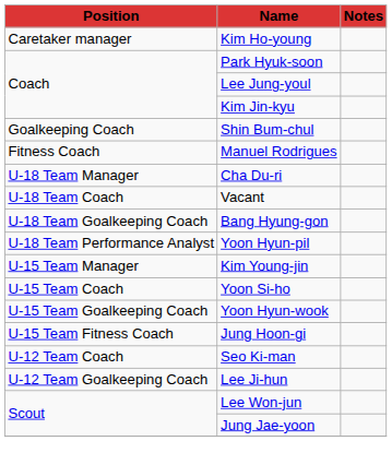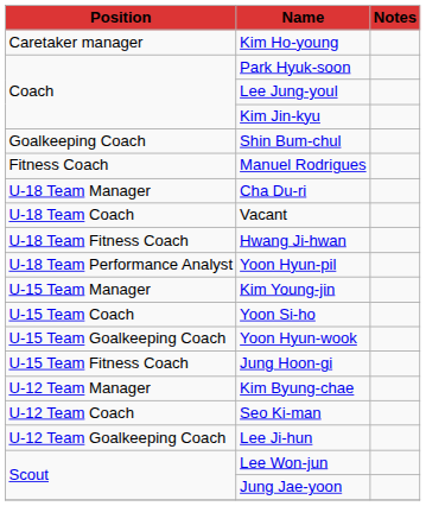 <table class="wikitable">
 <tr>
 <th style="color:#000000; background:#DC3535;">Position</th>
 <th style="color:#000000; background:#DC3535;">Name</th>
 <th style="color:#000000; background:#DC3535;">Notes</th>
 </tr>
 <tr>
 <td>Caretaker manager</td>
 <td> <a href='#'>Kim Ho-young</a></td>
 <td></td>
 </tr>
 <tr>
 <td rowspan="3">Coach</td>
 <td> <a href='#'>Park Hyuk-soon</a></td>
 <td></td>
 </tr>
 <tr>
 <td> <a href='#'>Lee Jung-youl</a></td>
 <td></td>
 </tr>
 <tr>
 <td> <a href='#'>Kim Jin-kyu</a></td>
 <td></td>
 </tr>
 <tr>
 <td>Goalkeeping Coach</td>
 <td> <a href='#'>Shin Bum-chul</a></td>
 <td></td>
 </tr>
 <tr>
 <td>Fitness Coach</td>
 <td> <a href='#'>Manuel Rodrigues</a></td>
 <td></td>
 </tr>
 <tr>
 <td><a href='#'>U-18 Team</a> Manager</td>
 <td> <a href='#'>Cha Du-ri</a></td>
 <td></td>
 </tr>
 <tr>
 <td><a href='#'>U-18 Team</a> Coach</td>
 <td>Vacant</td>
 <td></td>
 </tr>
 <tr>
-<td><a href='#'>U-18 Team</a> Goalkeeping Coach</td>
-<td> <a href='#'>Bang Hyung-gon</a></td>
+<td><a href='#'>U-18 Team</a> Fitness Coach</td>
+<td> <a href='#'>Hwang Ji-hwan</a></td>
 <td></td>
 </tr>
 <tr>
 <td><a href='#'>U-18 Team</a> Performance Analyst</td>
 <td> <a href='#'>Yoon Hyun-pil</a></td>
 <td></td>
 </tr>
 <tr>
 <td><a href='#'>U-15 Team</a> Manager</td>
 <td> <a href='#'>Kim Young-jin</a></td>
 <td></td>
 </tr>
 <tr>
 <td><a href='#'>U-15 Team</a> Coach</td>
 <td> <a href='#'>Yoon Si-ho</a></td>
 <td></td>
 </tr>
 <tr>
 <td><a href='#'>U-15 Team</a> Goalkeeping Coach</td>
 <td> <a href='#'>Yoon Hyun-wook</a></td>
 <td></td>
 </tr>
 <tr>
 <td><a href='#'>U-15 Team</a> Fitness Coach</td>
 <td> <a href='#'>Jung Hoon-gi</a></td>
 <td></td>
 </tr>
 <tr>
+<td><a href='#'>U-12 Team</a> Manager</td>
+<td> <a href='#'>Kim Byung-chae</a></td>
+<td></td>
+</tr>
+<tr>
 <td><a href='#'>U-12 Team</a> Coach</td>
 <td> <a href='#'>Seo Ki-man</a></td>
 <td></td>
 </tr>
 <tr>
 <td><a href='#'>U-12 Team</a> Goalkeeping Coach</td>
 <td> <a href='#'>Lee Ji-hun</a></td>
 <td></td>
 </tr>
 <tr>
 <td rowspan="2"><a href='#'>Scout</a></td>
 <td> <a href='#'>Lee Won-jun</a></td>
 <td></td>
 </tr>
 <tr>
 <td> <a href='#'>Jung Jae-yoon</a></td>
 <td></td>
 </tr>
 <tr>
 </tr>
 </table>
